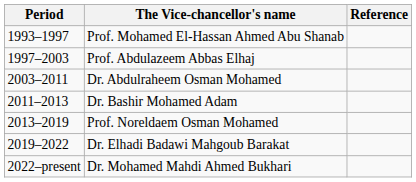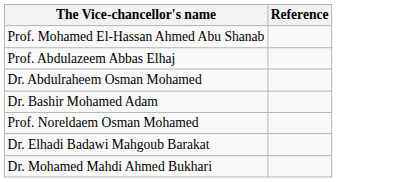 <table class="wikitable">
 <tr>
-<th>Period</th>
 <th>The Vice-chancellor's name</th>
 <th>Reference</th>
 </tr>
 <tr>
-<td>1993–1997</td>
 <td>Prof. Mohamed El-Hassan Ahmed Abu Shanab</td>
 <td></td>
 </tr>
 <tr>
-<td>1997–2003</td>
 <td>Prof. Abdulazeem Abbas Elhaj</td>
 <td></td>
 </tr>
 <tr>
-<td>2003–2011</td>
 <td>Dr. Abdulraheem Osman Mohamed</td>
 <td></td>
 </tr>
 <tr>
-<td>2011–2013</td>
 <td>Dr. Bashir Mohamed Adam</td>
 <td></td>
 </tr>
 <tr>
-<td>2013–2019</td>
 <td>Prof. Noreldaem Osman Mohamed</td>
 <td></td>
 </tr>
 <tr>
-<td>2019–2022</td>
 <td>Dr. Elhadi Badawi Mahgoub Barakat</td>
 <td></td>
 </tr>
 <tr>
-<td>2022–present</td>
 <td>Dr. Mohamed Mahdi Ahmed Bukhari</td>
 <td></td>
 </tr>
 </table>
